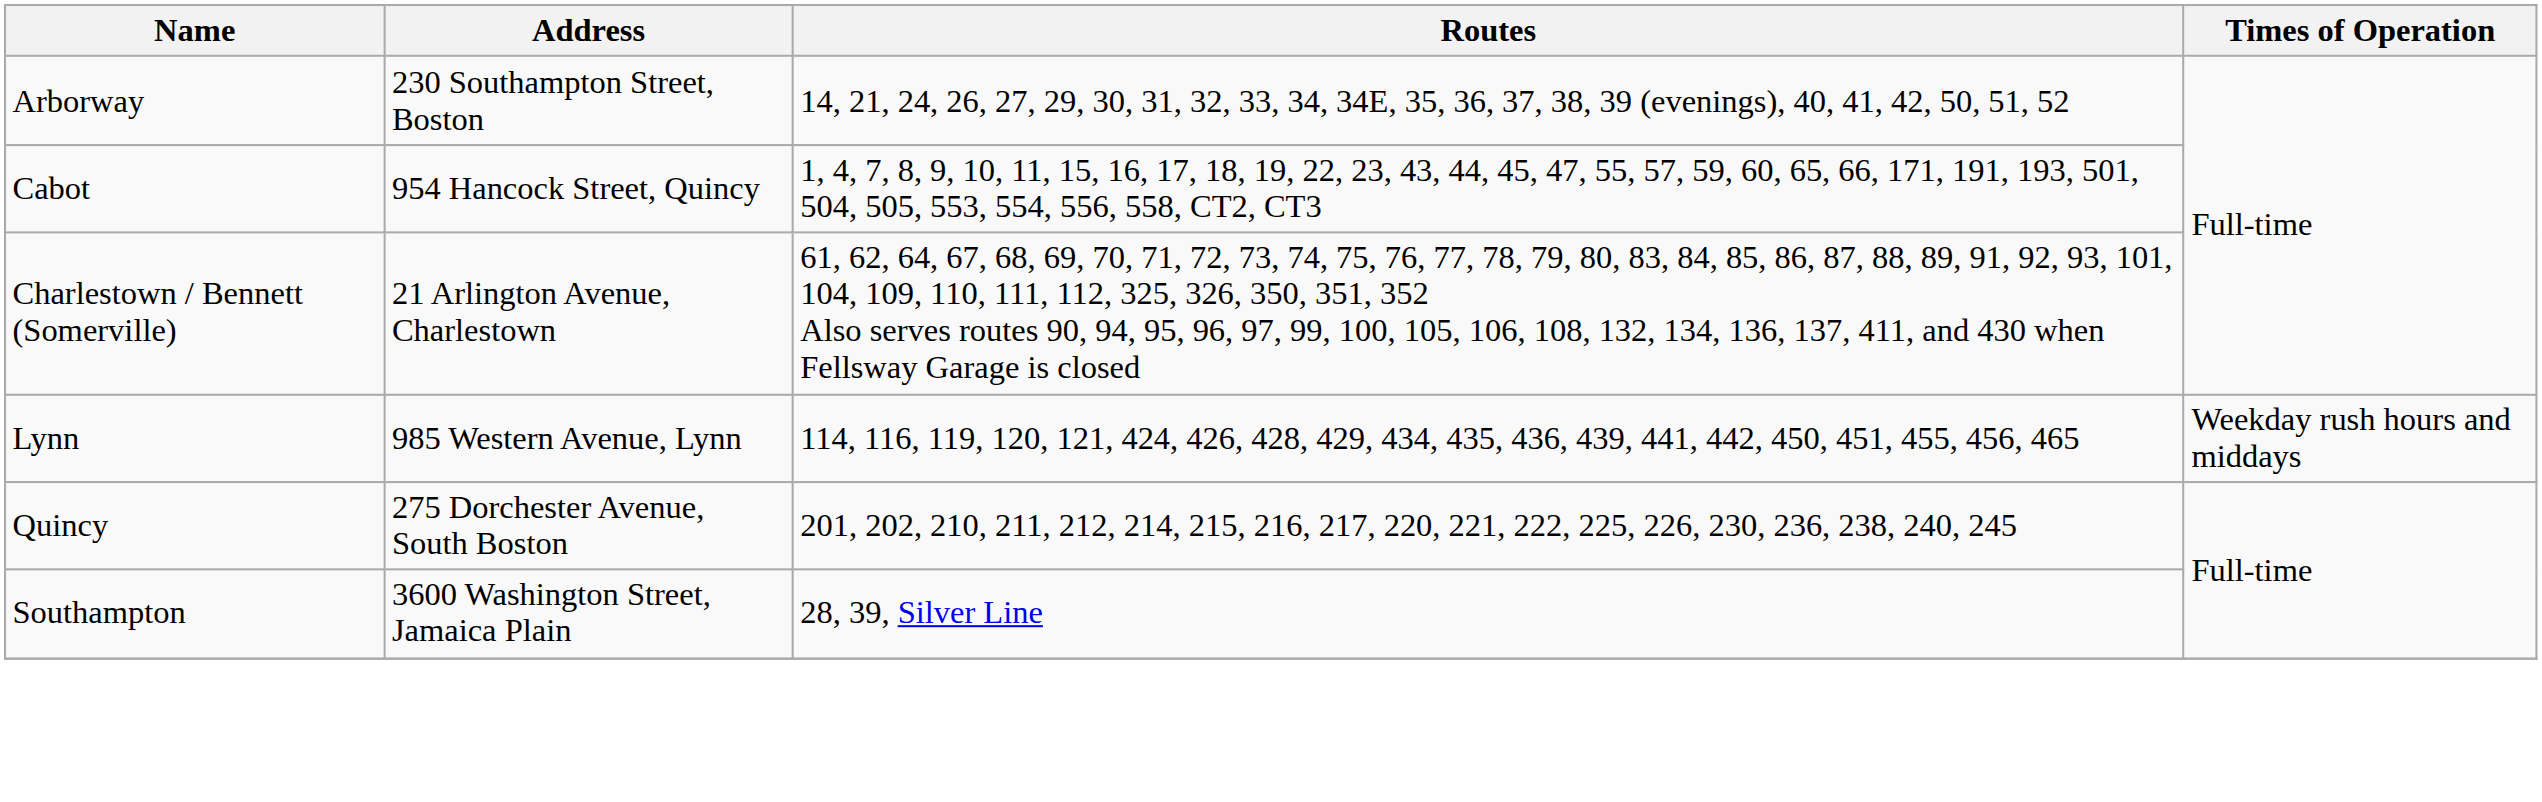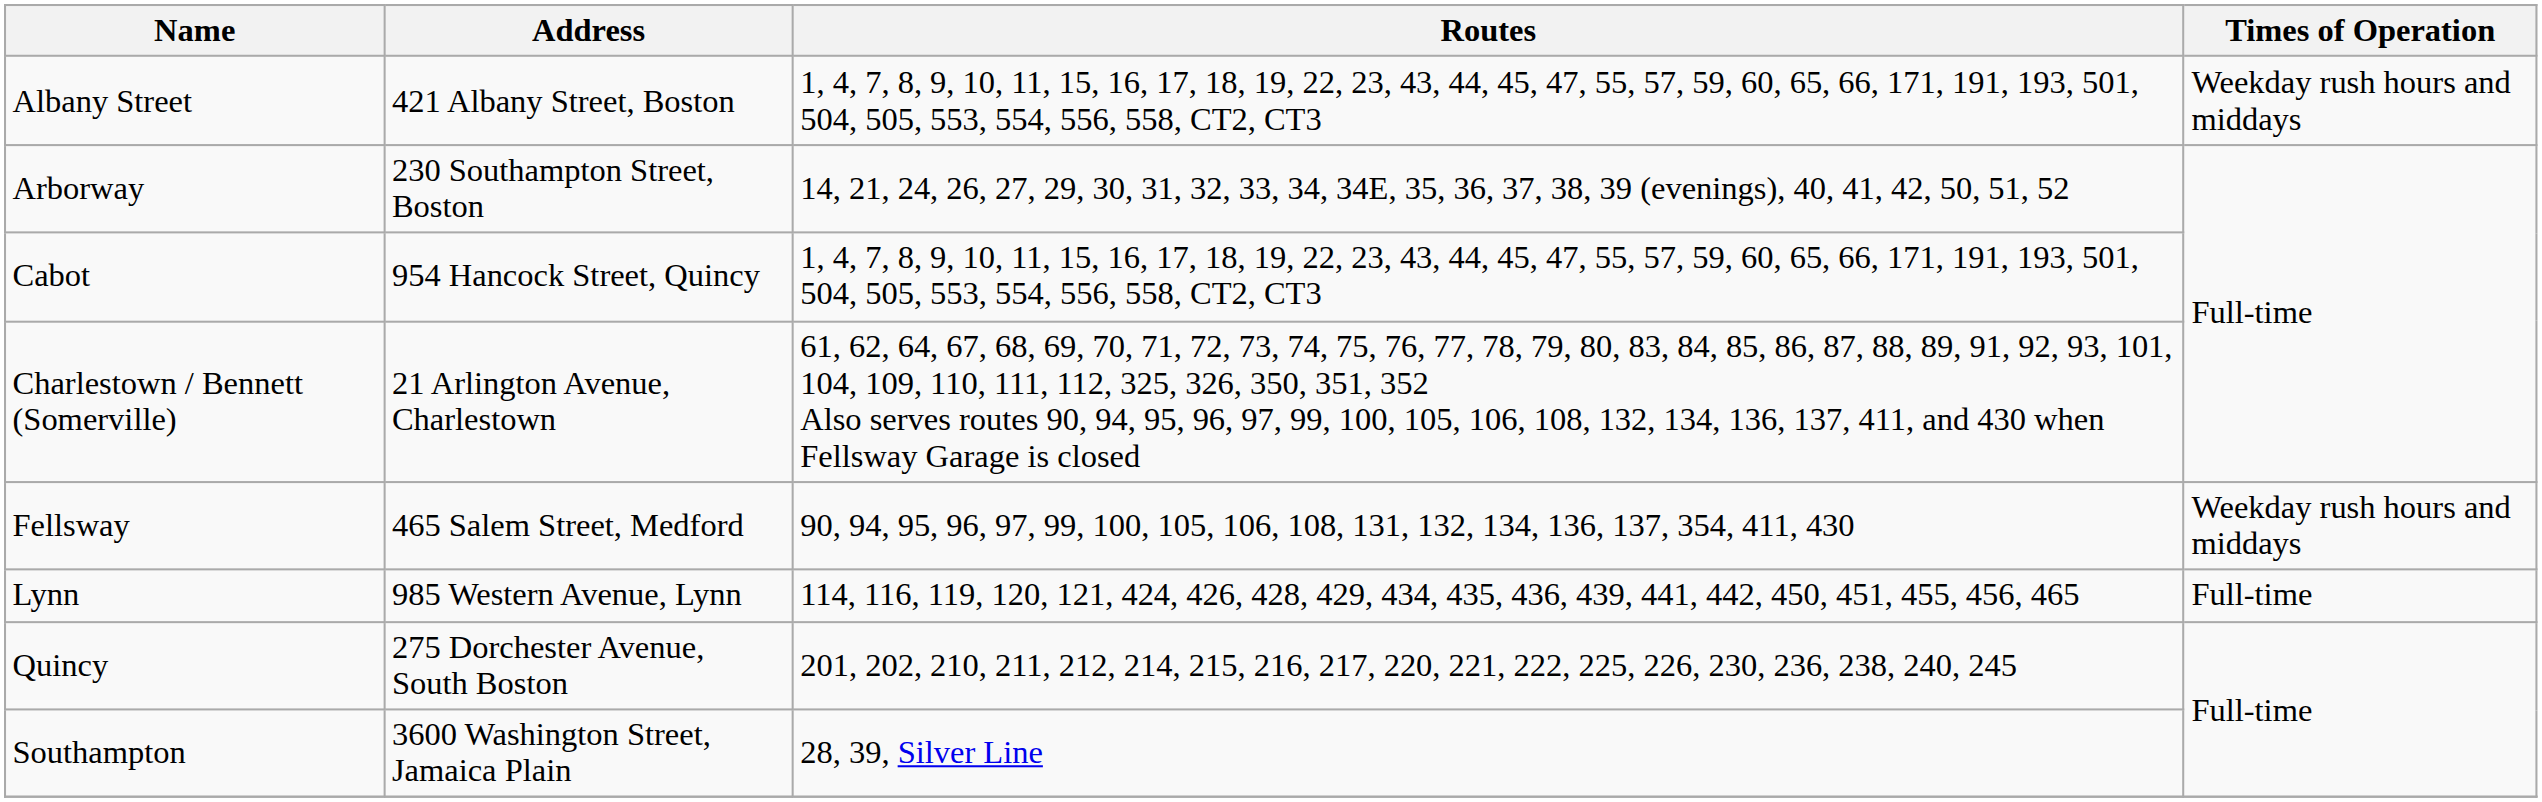 <table class="wikitable">
 <tr>
 <th>Name</th>
 <th>Address</th>
 <th>Routes</th>
 <th>Times of Operation</th>
+</tr>
+<tr>
+<td>Albany Street</td>
+<td>421 Albany Street, Boston</td>
+<td>1, 4, 7, 8, 9, 10, 11, 15, 16, 17, 18, 19, 22, 23, 43, 44, 45, 47, 55, 57, 59, 60, 65, 66, 171, 191, 193, 501, 504, 505, 553, 554, 556, 558, CT2, CT3</td>
+<td>Weekday rush hours and middays</td>
 </tr>
 <tr>
 <td>Arborway</td>
 <td>230 Southampton Street, Boston</td>
 <td>14, 21, 24, 26, 27, 29, 30, 31, 32, 33, 34, 34E, 35, 36, 37, 38, 39 (evenings), 40, 41, 42, 50, 51, 52</td>
 <td rowspan="3">Full-time</td>
 </tr>
 <tr>
 <td>Cabot</td>
 <td>954 Hancock Street, Quincy</td>
 <td>1, 4, 7, 8, 9, 10, 11, 15, 16, 17, 18, 19, 22, 23, 43, 44, 45, 47, 55, 57, 59, 60, 65, 66, 171, 191, 193, 501, 504, 505, 553, 554, 556, 558, CT2, CT3</td>
 </tr>
 <tr>
 <td>Charlestown / Bennett (Somerville)</td>
 <td>21 Arlington Avenue, Charlestown</td>
 <td>61, 62, 64, 67, 68, 69, 70, 71, 72, 73, 74, 75, 76, 77, 78, 79, 80, 83, 84, 85, 86, 87, 88, 89, 91, 92, 93, 101, 104, 109, 110, 111, 112, 325, 326, 350, 351, 352<br>Also serves routes 90, 94, 95, 96, 97, 99, 100, 105, 106, 108, 132, 134, 136, 137, 411, and 430 when Fellsway Garage is closed</td>
 </tr>
 <tr>
+<td>Fellsway</td>
+<td>465 Salem Street, Medford</td>
+<td>90, 94, 95, 96, 97, 99, 100, 105, 106, 108, 131, 132, 134, 136, 137, 354, 411, 430</td>
+<td>Weekday rush hours and middays</td>
+</tr>
+<tr>
 <td>Lynn</td>
 <td>985 Western Avenue, Lynn</td>
 <td>114, 116, 119, 120, 121, 424, 426, 428, 429, 434, 435, 436, 439, 441, 442, 450, 451, 455, 456, 465</td>
-<td>Weekday rush hours and middays</td>
+<td>Full-time</td>
 </tr>
 <tr>
 <td>Quincy</td>
 <td>275 Dorchester Avenue, South Boston</td>
 <td>201, 202, 210, 211, 212, 214, 215, 216, 217, 220, 221, 222, 225, 226, 230, 236, 238, 240, 245</td>
 <td rowspan="2">Full-time</td>
 </tr>
 <tr>
 <td>Southampton</td>
 <td>3600 Washington Street, Jamaica Plain</td>
 <td>28, 39, <a href='#'>Silver Line</a></td>
 </tr>
 <tr>
 </tr>
 </table>
